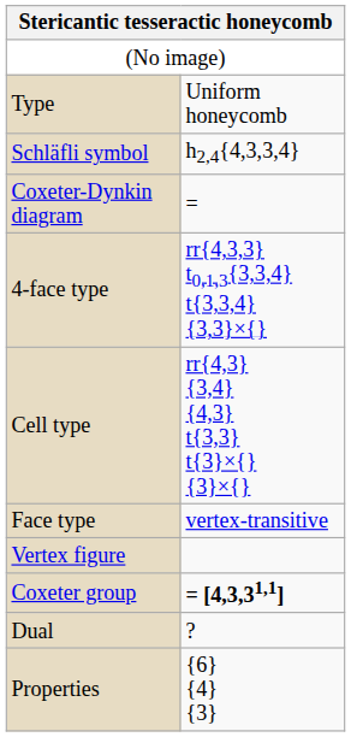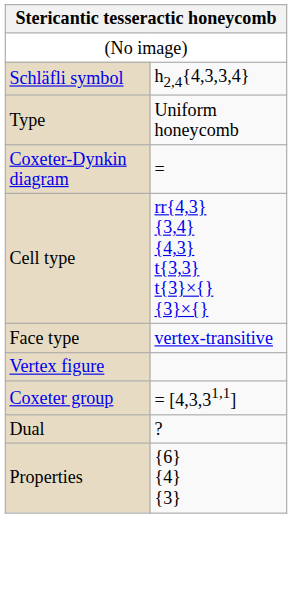 <table class="wikitable" align="right" style="margin-left:10px" width="250">
 <tr>
 <th bgcolor=#e7dcc3 colspan=2>Stericantic tesseractic honeycomb</th>
 </tr>
 <tr>
 <td bgcolor=#ffffff align=center colspan=2>(No image)</td>
 </tr>
 <tr>
+<td bgcolor=#e7dcc3><a href='#'>Schläfli symbol</a></td>
+<td>h<sub>2,4</sub>{4,3,3,4}</td>
+</tr>
+<tr>
 <td bgcolor=#e7dcc3>Type</td>
 <td>Uniform honeycomb</td>
 </tr>
 <tr>
-<td bgcolor=#e7dcc3><a href='#'>Schläfli symbol</a></td>
-<td>h<sub>2,4</sub>{4,3,3,4}</td>
-</tr>
-<tr>
 <td bgcolor=#e7dcc3><a href='#'>Coxeter-Dynkin diagram</a></td>
 <td> = </td>
-</tr>
-<tr>
-<td bgcolor=#e7dcc3>4-face type</td>
-<td><a href='#'>rr{4,3,3}</a><br><a href='#'>t<sub>0,1,3</sub>{3,3,4}</a><br><a href='#'>t{3,3,4}</a><br><a href='#'>{3,3}×{}</a></td>
 </tr>
 <tr>
 <td bgcolor=#e7dcc3>Cell type</td>
 <td><a href='#'>rr{4,3}</a><br><a href='#'>{3,4}</a><br><a href='#'>{4,3}</a><br><a href='#'>t{3,3}</a><br><a href='#'>t{3}×{}</a><br><a href='#'>{3}×{}</a></td>
 </tr>
 <tr>
 <td bgcolor=#e7dcc3>Face type</td>
 <td><a href='#'>vertex-transitive</a></td>
 </tr>
 <tr>
 <td bgcolor=#e7dcc3><a href='#'>Vertex figure</a></td>
 <td></td>
 </tr>
 <tr>
 <td bgcolor=#e7dcc3><a href='#'>Coxeter group</a></td>
-<td><strong> = [4,3,3<sup>1,1</sup>]</strong></td>
+<td> = [4,3,3<sup>1,1</sup>]</td>
 </tr>
 <tr>
 <td bgcolor=#e7dcc3>Dual</td>
 <td>?</td>
 </tr>
 <tr>
 <td bgcolor=#e7dcc3>Properties</td>
 <td>{6}<br>{4}<br>{3}</td>
 </tr>
 </table>
